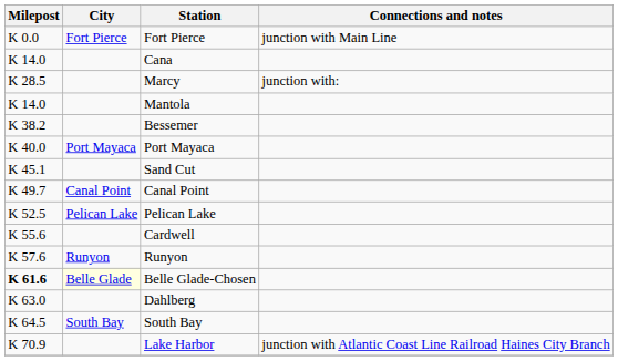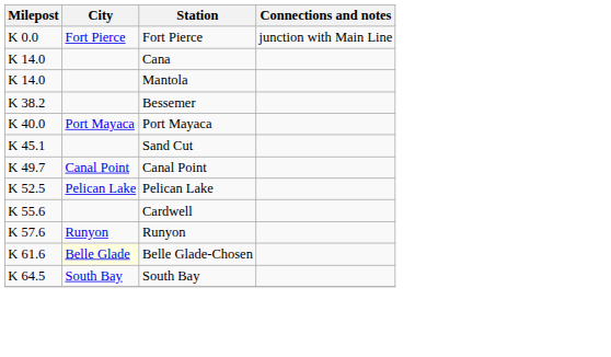 <table class="wikitable mw-collapsible mw-collapsed">
 <tr>
 <th>Milepost</th>
 <th>City</th>
 <th>Station</th>
 <th>Connections and notes</th>
 </tr>
 <tr>
 <td>K 0.0</td>
 <td><a href='#'>Fort Pierce</a></td>
 <td>Fort Pierce</td>
 <td>junction with Main Line</td>
 </tr>
 <tr>
 <td>K 14.0</td>
 <td></td>
 <td>Cana</td>
 <td></td>
-</tr>
-<tr>
-<td>K 28.5</td>
-<td></td>
-<td>Marcy</td>
-<td>junction with:<br></td>
 </tr>
 <tr>
 <td>K 14.0</td>
 <td></td>
 <td>Mantola</td>
 <td></td>
 </tr>
 <tr>
 <td>K 38.2</td>
 <td></td>
 <td>Bessemer</td>
 <td></td>
 </tr>
 <tr>
 <td>K 40.0</td>
 <td><a href='#'>Port Mayaca</a></td>
 <td>Port Mayaca</td>
 <td></td>
 </tr>
 <tr>
 <td>K 45.1</td>
 <td></td>
 <td>Sand Cut</td>
 <td></td>
 </tr>
 <tr>
 <td>K 49.7</td>
 <td><a href='#'>Canal Point</a></td>
 <td>Canal Point</td>
 <td></td>
 </tr>
 <tr>
 <td>K 52.5</td>
 <td><a href='#'>Pelican Lake</a></td>
 <td>Pelican Lake</td>
 <td></td>
 </tr>
 <tr>
 <td>K 55.6</td>
 <td></td>
 <td>Cardwell</td>
 <td></td>
 </tr>
 <tr>
 <td>K 57.6</td>
 <td><a href='#'>Runyon</a></td>
 <td>Runyon</td>
 <td></td>
 </tr>
 <tr>
-<td><strong>K 61.6</strong></td>
+<td>K 61.6</td>
 <td style="background: lightyellow;"><a href='#'>Belle Glade</a></td>
 <td>Belle Glade-Chosen</td>
-<td></td>
-</tr>
-<tr>
-<td>K 63.0</td>
-<td></td>
-<td>Dahlberg</td>
 <td></td>
 </tr>
 <tr>
 <td>K 64.5</td>
 <td><a href='#'>South Bay</a></td>
 <td>South Bay</td>
 <td></td>
 </tr>
 <tr>
-<td>K 70.9</td>
-<td></td>
-<td><a href='#'>Lake Harbor</a></td>
-<td>junction with <a href='#'>Atlantic Coast Line Railroad</a> <a href='#'>Haines City Branch</a></td>
-</tr>
-<tr>
 </tr>
 </table>
